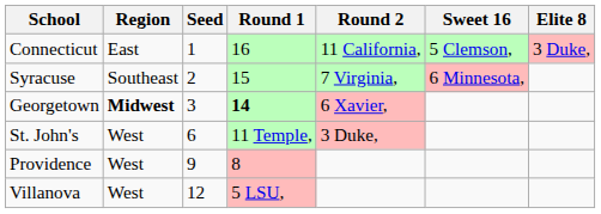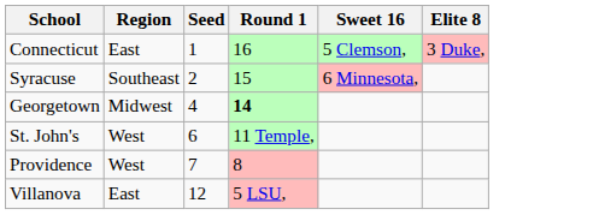 <table class="wikitable">
 <tr>
 <th>School</th>
 <th>Region</th>
 <th>Seed</th>
 <th>Round 1</th>
-<th>Round 2</th>
 <th>Sweet 16</th>
 <th>Elite 8</th>
 </tr>
 <tr>
 <td>Connecticut</td>
 <td>East</td>
 <td>1</td>
 <td style="background:#bfb;">16  </td>
-<td style="background:#bfb;">11 <a href='#'>California</a>, </td>
 <td style="background:#bfb;">5 <a href='#'>Clemson</a>, </td>
 <td style="background:#fbb;">3 <a href='#'>Duke</a>, </td>
 </tr>
 <tr>
 <td>Syracuse</td>
 <td>Southeast</td>
 <td>2</td>
 <td style="background:#bfb;">15  </td>
-<td style="background:#bfb;">7 <a href='#'>Virginia</a>, </td>
 <td style="background:#fbb;">6 <a href='#'>Minnesota</a>, </td>
 <td></td>
 </tr>
 <tr>
 <td>Georgetown</td>
-<td><strong>Midwest</strong></td>
-<td>3</td>
+<td>Midwest</td>
+<td>4</td>
 <td style="background:#bfb;"><strong>14  </strong></td>
-<td style="background:#fbb;">6 <a href='#'>Xavier</a>, </td>
 <td></td>
 <td></td>
 </tr>
 <tr>
 <td>St. John's</td>
 <td>West</td>
 <td>6</td>
 <td style="background:#bfb;">11 <a href='#'>Temple</a>, </td>
-<td style="background:#fbb;">3 Duke, </td>
 <td></td>
 <td></td>
 </tr>
 <tr>
 <td>Providence</td>
 <td>West</td>
-<td>9</td>
+<td>7</td>
 <td style="background:#fbb;">8  </td>
-<td></td>
 <td></td>
 <td></td>
 </tr>
 <tr>
 <td>Villanova</td>
-<td>West</td>
+<td>East</td>
 <td>12</td>
 <td style="background:#fbb;">5 <a href='#'>LSU</a>, </td>
 <td></td>
 <td></td>
-<td></td>
 </tr>
 </table>
